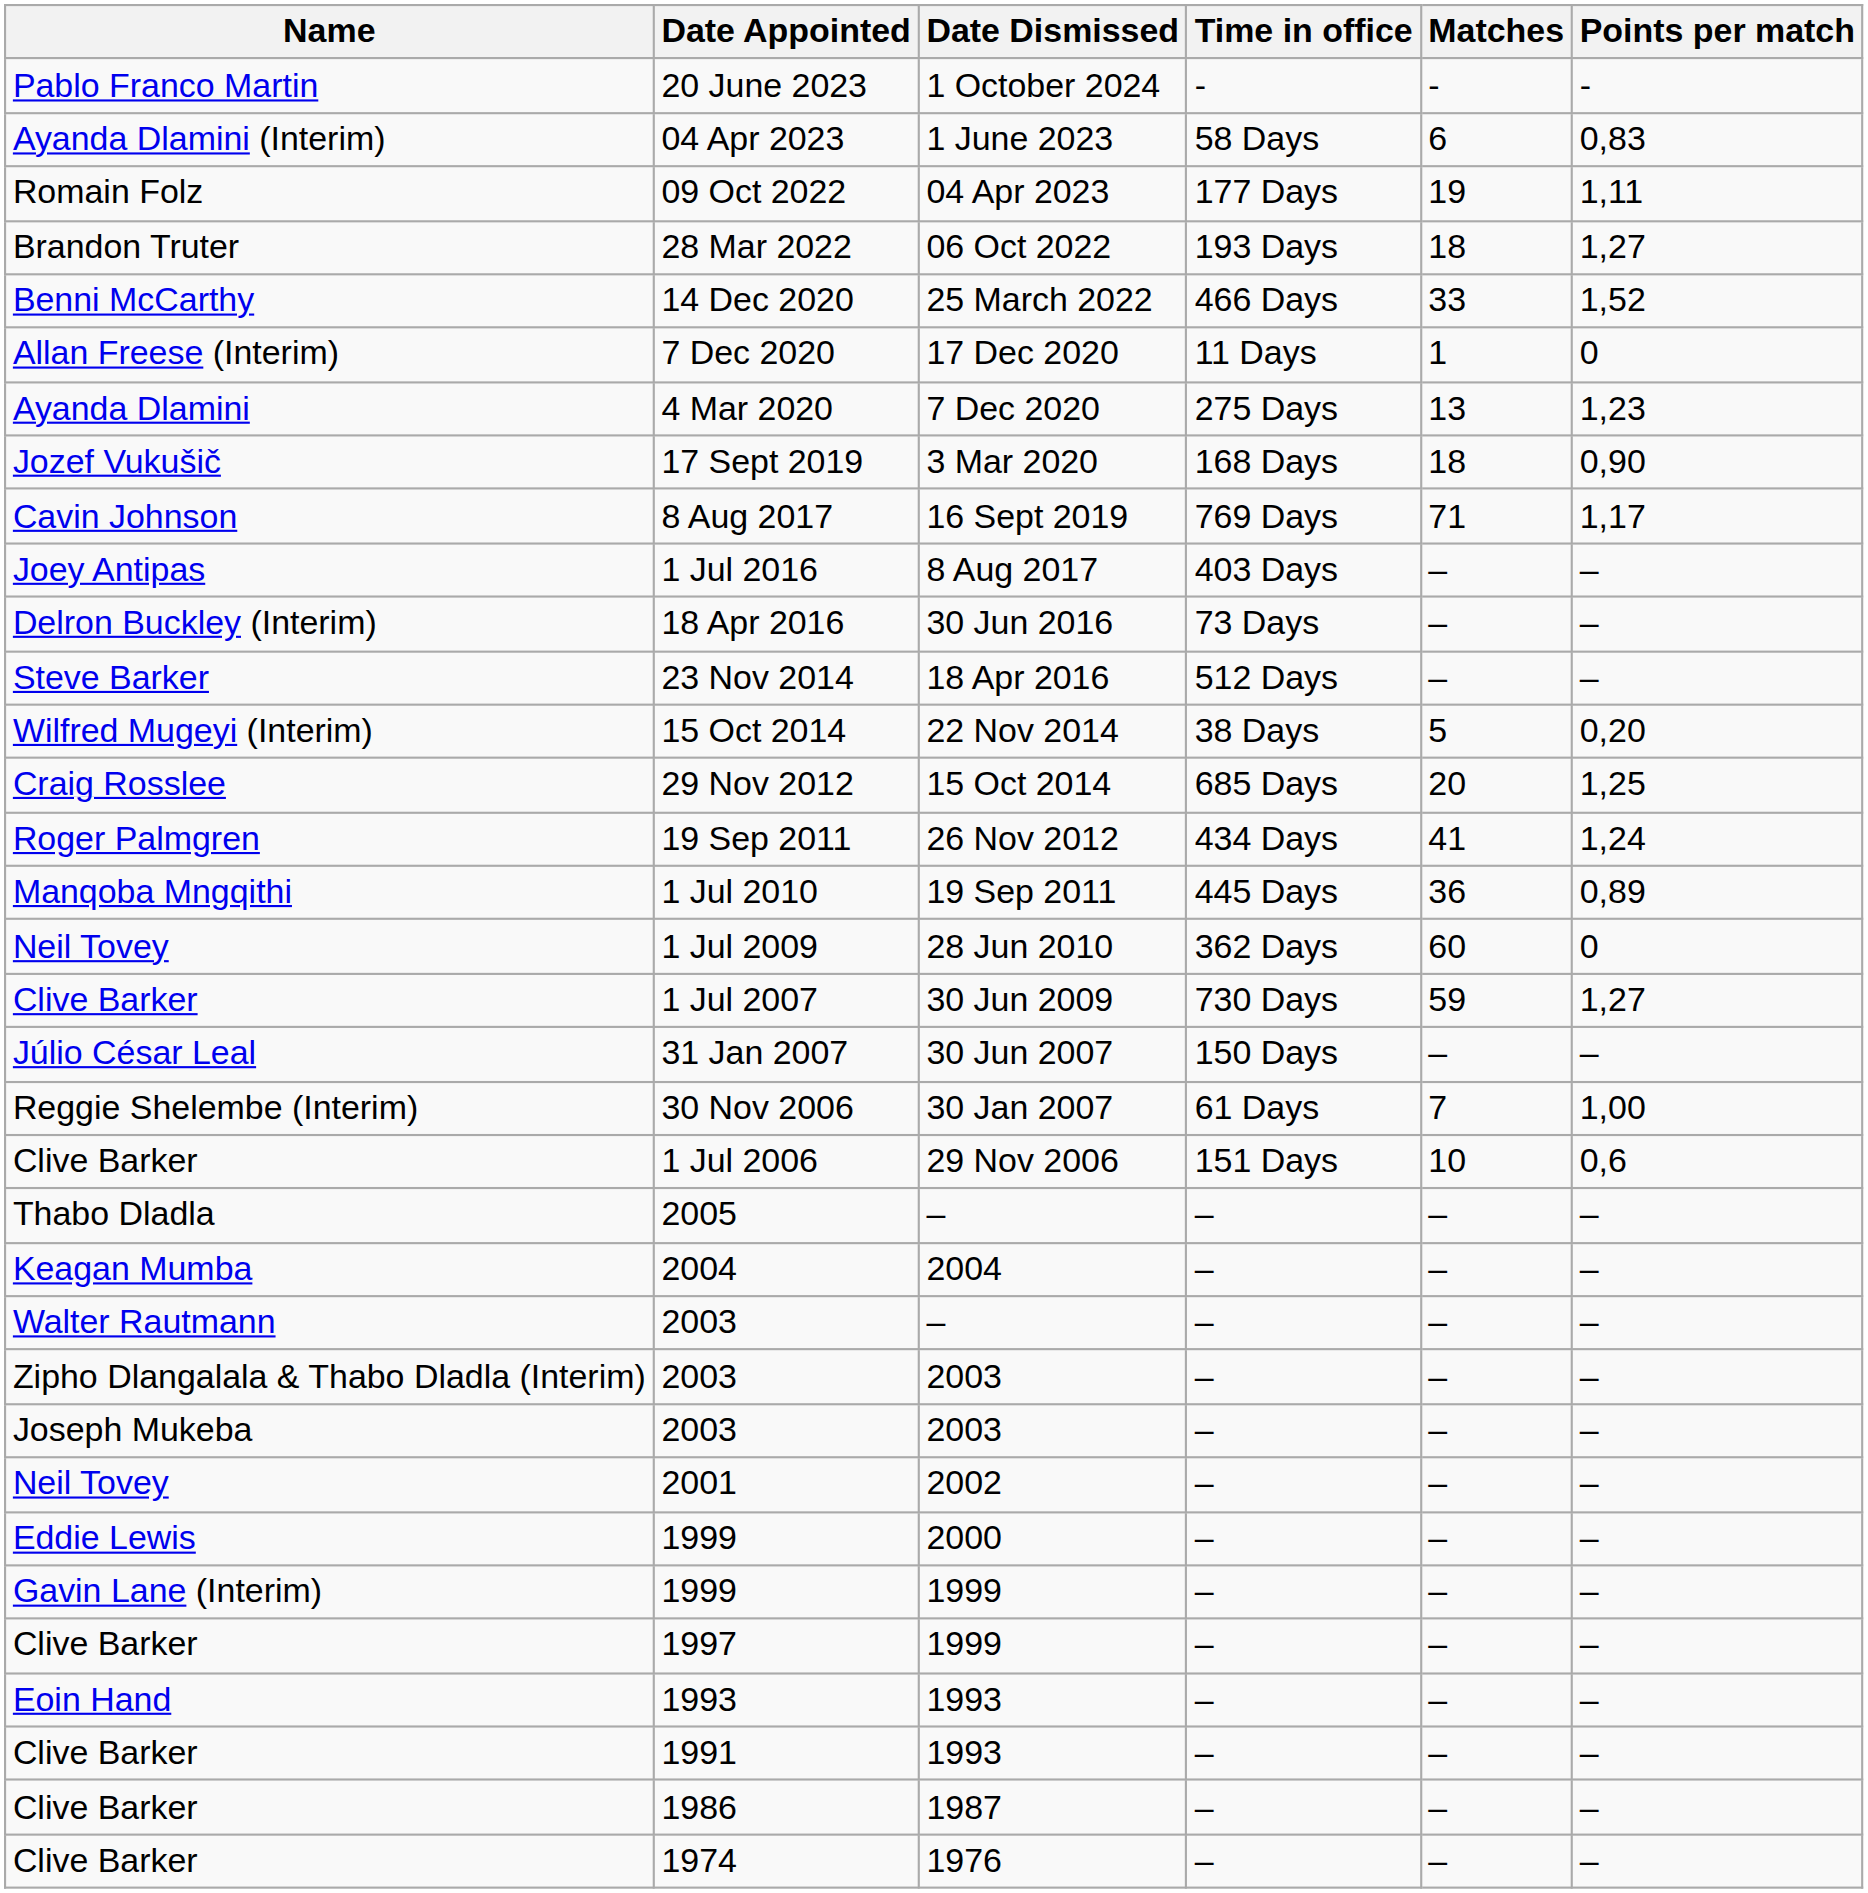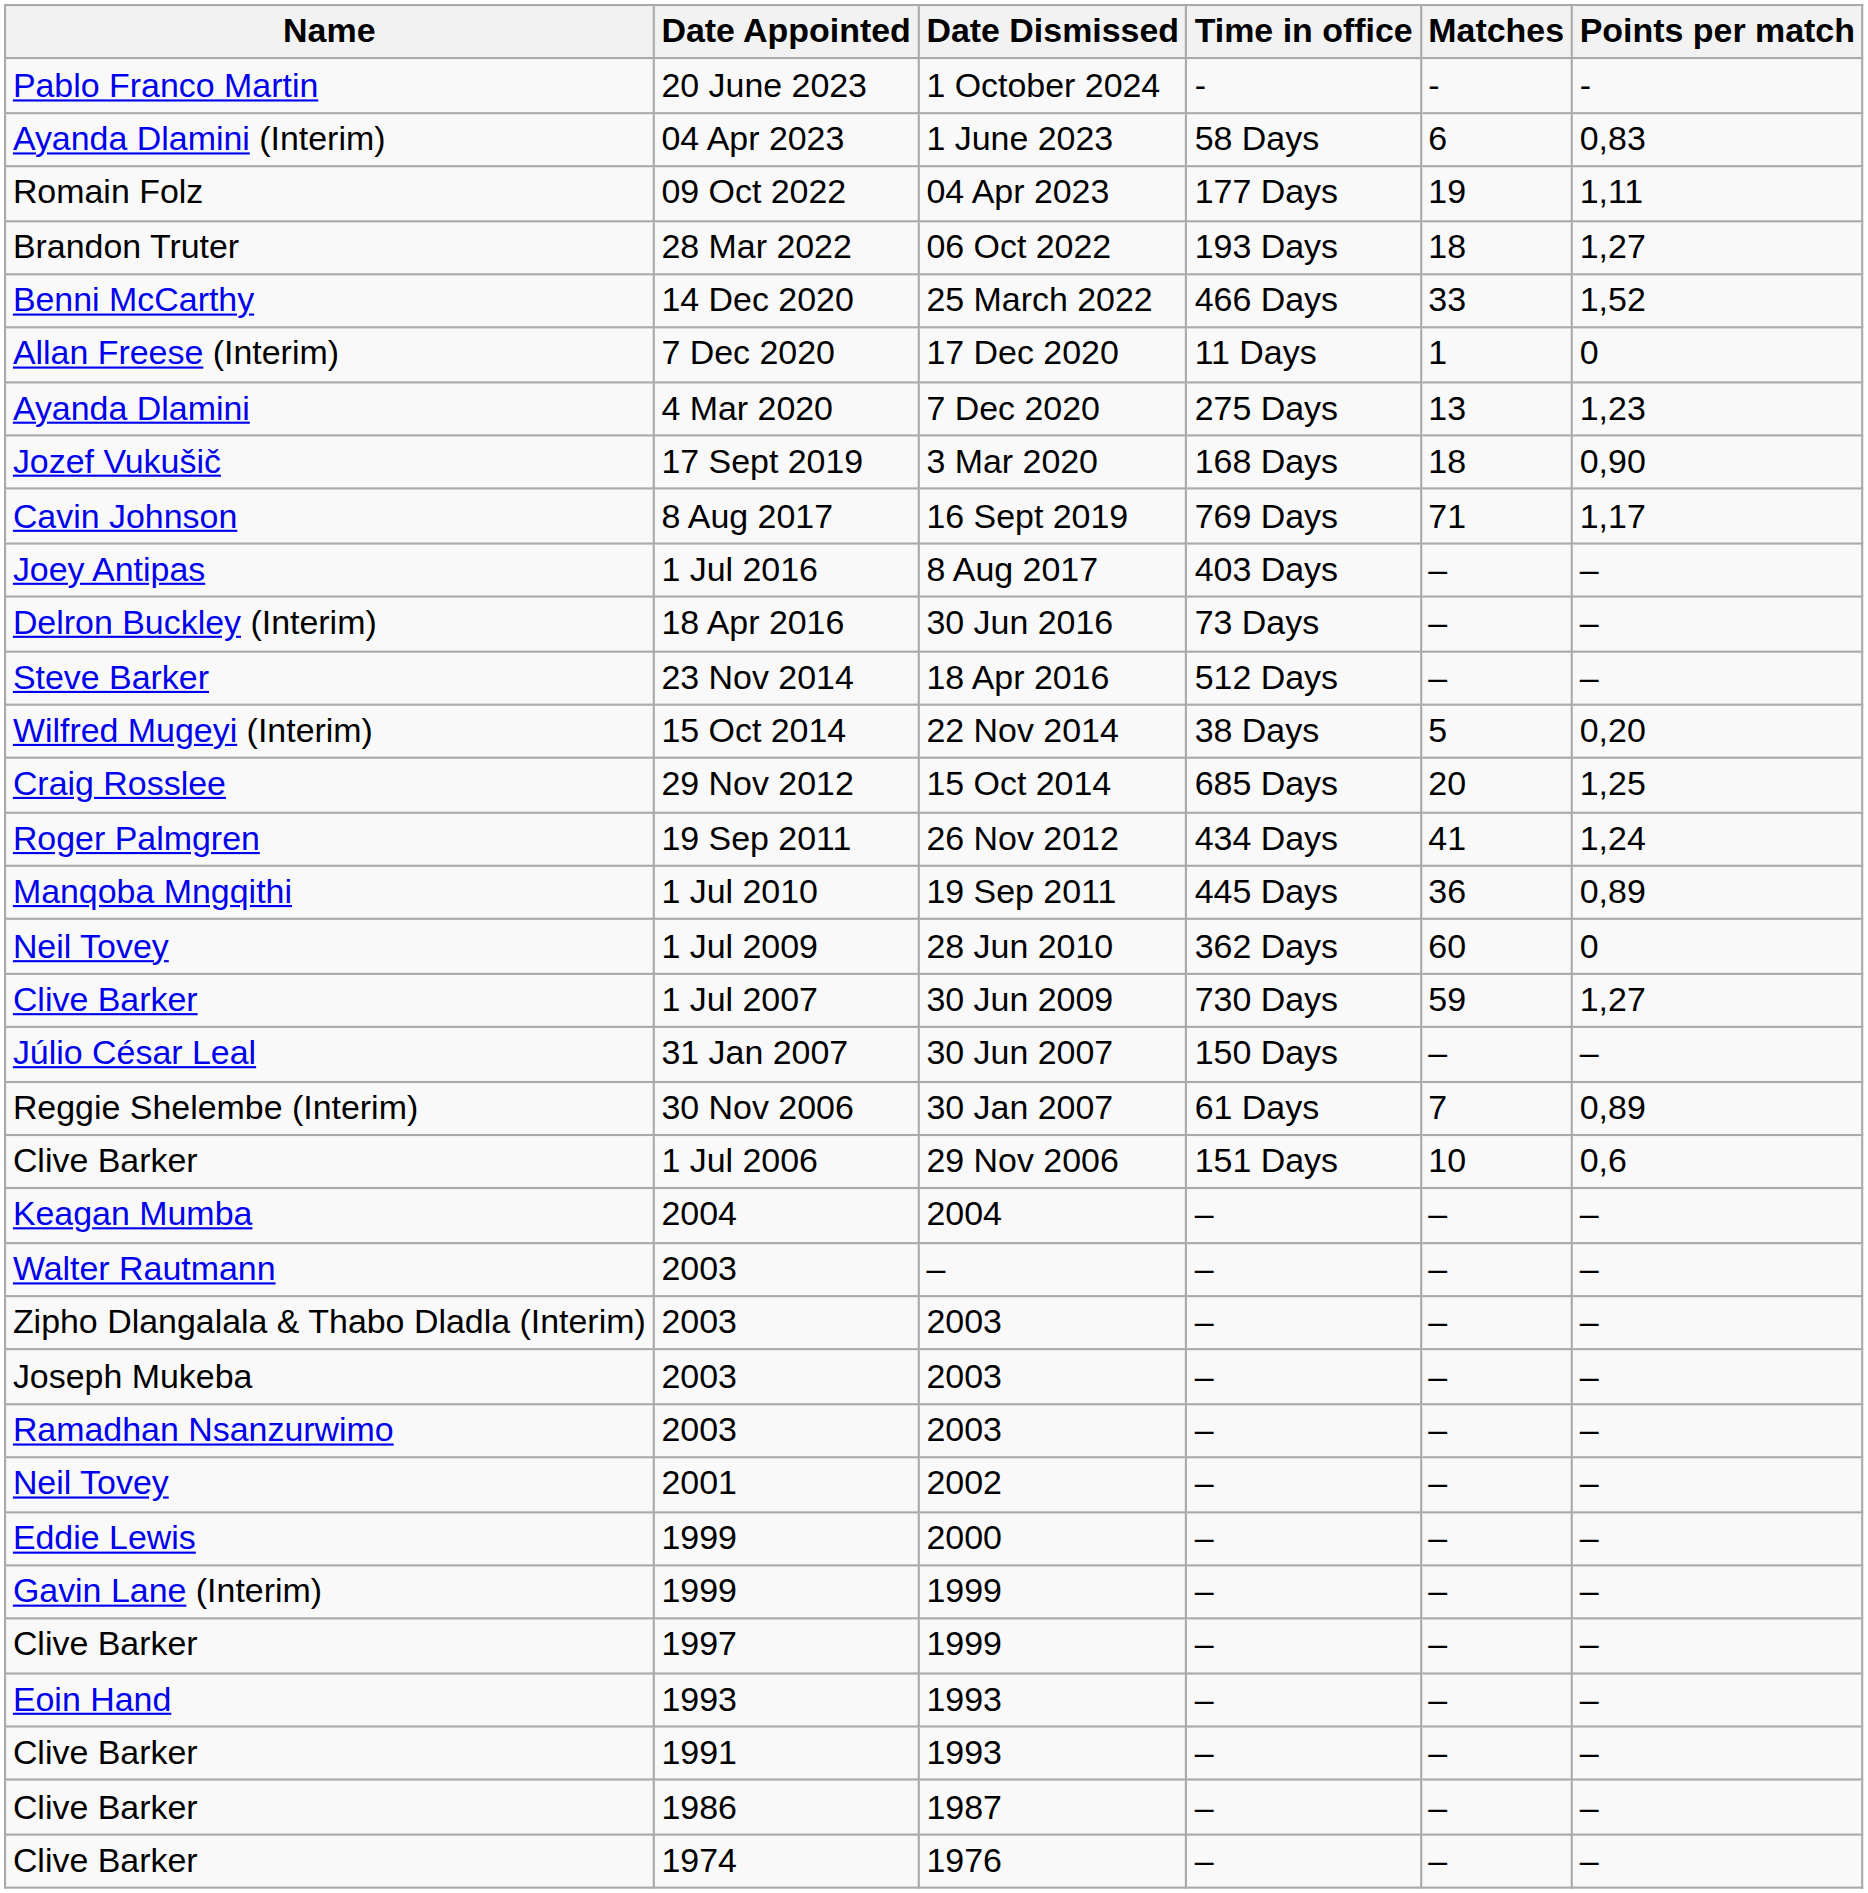 <table class="wikitable">
 <tr>
 <th>Name</th>
 <th>Date Appointed</th>
 <th>Date Dismissed</th>
 <th>Time in office</th>
 <th>Matches</th>
 <th>Points per match</th>
 </tr>
 <tr>
 <td><a href='#'>Pablo Franco Martin</a> </td>
 <td>20 June 2023</td>
 <td>1 October 2024</td>
 <td>-</td>
 <td>-</td>
 <td>-</td>
 </tr>
 <tr>
 <td><a href='#'>Ayanda Dlamini</a>  (Interim)</td>
 <td>04 Apr 2023</td>
 <td>1 June 2023</td>
 <td>58 Days</td>
 <td>6</td>
 <td>0,83</td>
 </tr>
 <tr>
 <td>Romain Folz </td>
 <td>09 Oct 2022</td>
 <td>04 Apr 2023</td>
 <td>177 Days</td>
 <td>19</td>
 <td>1,11</td>
 </tr>
 <tr>
 <td>Brandon Truter </td>
 <td>28 Mar 2022</td>
 <td>06 Oct 2022</td>
 <td>193 Days</td>
 <td>18</td>
 <td>1,27</td>
 </tr>
 <tr>
 <td><a href='#'>Benni McCarthy</a> </td>
 <td>14 Dec 2020</td>
 <td>25 March 2022</td>
 <td>466 Days</td>
 <td>33</td>
 <td>1,52</td>
 </tr>
 <tr>
 <td><a href='#'>Allan Freese</a> (Interim) </td>
 <td>7 Dec 2020</td>
 <td>17 Dec 2020</td>
 <td>11 Days</td>
 <td>1</td>
 <td>0</td>
 </tr>
 <tr>
 <td><a href='#'>Ayanda Dlamini</a> </td>
 <td>4 Mar 2020</td>
 <td>7 Dec 2020</td>
 <td>275 Days</td>
 <td>13</td>
 <td>1,23</td>
 </tr>
 <tr>
 <td><a href='#'>Jozef Vukušič</a> </td>
 <td>17 Sept 2019</td>
 <td>3 Mar 2020</td>
 <td>168 Days</td>
 <td>18</td>
 <td>0,90</td>
 </tr>
 <tr>
 <td><a href='#'>Cavin Johnson</a> </td>
 <td>8 Aug 2017</td>
 <td>16 Sept 2019</td>
 <td>769 Days</td>
 <td>71</td>
 <td>1,17</td>
 </tr>
 <tr>
 <td><a href='#'>Joey Antipas</a> </td>
 <td>1 Jul 2016</td>
 <td>8 Aug 2017</td>
 <td>403 Days</td>
 <td>–</td>
 <td>–</td>
 </tr>
 <tr>
 <td><a href='#'>Delron Buckley</a>  (Interim)</td>
 <td>18 Apr 2016</td>
 <td>30 Jun 2016</td>
 <td>73 Days</td>
 <td>–</td>
 <td>–</td>
 </tr>
 <tr>
 <td><a href='#'>Steve Barker</a> </td>
 <td>23 Nov 2014</td>
 <td>18 Apr 2016</td>
 <td>512 Days</td>
 <td>–</td>
 <td>–</td>
 </tr>
 <tr>
 <td><a href='#'>Wilfred Mugeyi</a>  (Interim)</td>
 <td>15 Oct 2014</td>
 <td>22 Nov 2014</td>
 <td>38 Days</td>
 <td>5</td>
 <td>0,20</td>
 </tr>
 <tr>
 <td><a href='#'>Craig Rosslee</a> </td>
 <td>29 Nov 2012</td>
 <td>15 Oct 2014</td>
 <td>685 Days</td>
 <td>20</td>
 <td>1,25</td>
 </tr>
 <tr>
 <td><a href='#'>Roger Palmgren</a> </td>
 <td>19 Sep 2011</td>
 <td>26 Nov 2012</td>
 <td>434 Days</td>
 <td>41</td>
 <td>1,24</td>
 </tr>
 <tr>
 <td><a href='#'>Manqoba Mngqithi</a> </td>
 <td>1 Jul 2010</td>
 <td>19 Sep 2011</td>
 <td>445 Days</td>
 <td>36</td>
 <td>0,89</td>
 </tr>
 <tr>
 <td><a href='#'>Neil Tovey</a> </td>
 <td>1 Jul 2009</td>
 <td>28 Jun 2010</td>
 <td>362 Days</td>
 <td>60</td>
 <td>0</td>
 </tr>
 <tr>
 <td><a href='#'>Clive Barker</a> </td>
 <td>1 Jul 2007</td>
 <td>30 Jun 2009</td>
 <td>730 Days</td>
 <td>59</td>
 <td>1,27</td>
 </tr>
 <tr>
 <td><a href='#'>Júlio César Leal</a> </td>
 <td>31 Jan 2007</td>
 <td>30 Jun 2007</td>
 <td>150 Days</td>
 <td>–</td>
 <td>–</td>
 </tr>
 <tr>
 <td>Reggie Shelembe  (Interim)</td>
 <td>30 Nov 2006</td>
 <td>30 Jan 2007</td>
 <td>61 Days</td>
 <td>7</td>
-<td>1,00</td>
+<td>0,89</td>
 </tr>
 <tr>
 <td>Clive Barker </td>
 <td>1 Jul 2006</td>
 <td>29 Nov 2006</td>
 <td>151 Days</td>
 <td>10</td>
 <td>0,6</td>
-</tr>
-<tr>
-<td>Thabo Dladla </td>
-<td>2005</td>
-<td>–</td>
-<td>–</td>
-<td>–</td>
-<td>–</td>
 </tr>
 <tr>
 <td><a href='#'>Keagan Mumba</a> </td>
 <td>2004</td>
 <td>2004</td>
 <td>–</td>
 <td>–</td>
 <td>–</td>
 </tr>
 <tr>
 <td><a href='#'>Walter Rautmann</a> </td>
 <td>2003</td>
 <td>–</td>
 <td>–</td>
 <td>–</td>
 <td>–</td>
 </tr>
 <tr>
 <td>Zipho Dlangalala  & Thabo Dladla  (Interim)</td>
 <td>2003</td>
 <td>2003</td>
 <td>–</td>
 <td>–</td>
 <td>–</td>
 </tr>
 <tr>
 <td>Joseph Mukeba </td>
+<td>2003</td>
+<td>2003</td>
+<td>–</td>
+<td>–</td>
+<td>–</td>
+</tr>
+<tr>
+<td><a href='#'>Ramadhan Nsanzurwimo</a> </td>
 <td>2003</td>
 <td>2003</td>
 <td>–</td>
 <td>–</td>
 <td>–</td>
 </tr>
 <tr>
 <td><a href='#'>Neil Tovey</a> </td>
 <td>2001</td>
 <td>2002</td>
 <td>–</td>
 <td>–</td>
 <td>–</td>
 </tr>
 <tr>
 <td><a href='#'>Eddie Lewis</a> </td>
 <td>1999</td>
 <td>2000</td>
 <td>–</td>
 <td>–</td>
 <td>–</td>
 </tr>
 <tr>
 <td><a href='#'>Gavin Lane</a>  (Interim)</td>
 <td>1999</td>
 <td>1999</td>
 <td>–</td>
 <td>–</td>
 <td>–</td>
 </tr>
 <tr>
 <td>Clive Barker </td>
 <td>1997</td>
 <td>1999</td>
 <td>–</td>
 <td>–</td>
 <td>–</td>
 </tr>
 <tr>
 <td><a href='#'>Eoin Hand</a> </td>
 <td>1993</td>
 <td>1993</td>
 <td>–</td>
 <td>–</td>
 <td>–</td>
 </tr>
 <tr>
 <td>Clive Barker </td>
 <td>1991</td>
 <td>1993</td>
 <td>–</td>
 <td>–</td>
 <td>–</td>
 </tr>
 <tr>
 <td>Clive Barker </td>
 <td>1986</td>
 <td>1987</td>
 <td>–</td>
 <td>–</td>
 <td>–</td>
 </tr>
 <tr>
 <td>Clive Barker </td>
 <td>1974</td>
 <td>1976</td>
 <td>–</td>
 <td>–</td>
 <td>–</td>
 </tr>
 </table>
